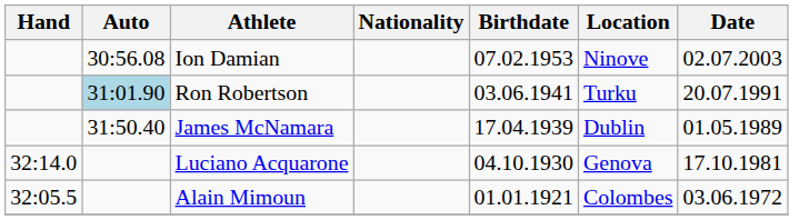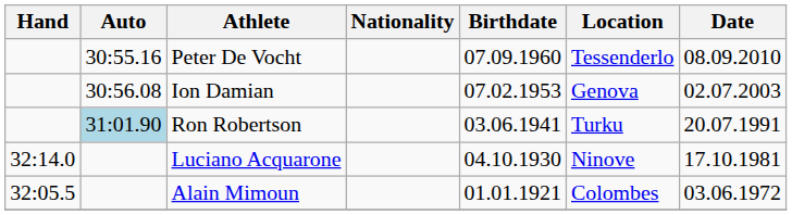 <table class="wikitable">
 <tr>
 <th>Hand</th>
 <th>Auto</th>
 <th>Athlete</th>
 <th>Nationality</th>
 <th>Birthdate</th>
 <th>Location</th>
 <th>Date</th>
 </tr>
 <tr>
 <td></td>
+<td>30:55.16</td>
+<td>Peter De Vocht</td>
+<td></td>
+<td>07.09.1960</td>
+<td><a href='#'>Tessenderlo</a></td>
+<td>08.09.2010</td>
+</tr>
+<tr>
+<td></td>
 <td>30:56.08</td>
 <td>Ion Damian</td>
 <td></td>
 <td>07.02.1953</td>
-<td><a href='#'>Ninove</a></td>
+<td><a href='#'>Genova</a></td>
 <td>02.07.2003</td>
 </tr>
 <tr>
 <td></td>
 <td style="background: lightblue;">31:01.90</td>
 <td>Ron Robertson</td>
 <td></td>
 <td>03.06.1941</td>
 <td><a href='#'>Turku</a></td>
 <td>20.07.1991</td>
 </tr>
 <tr>
-<td></td>
-<td>31:50.40</td>
-<td><a href='#'>James McNamara</a></td>
-<td></td>
-<td>17.04.1939</td>
-<td><a href='#'>Dublin</a></td>
-<td>01.05.1989</td>
-</tr>
-<tr>
 <td>32:14.0</td>
 <td></td>
 <td><a href='#'>Luciano Acquarone</a></td>
 <td></td>
 <td>04.10.1930</td>
-<td><a href='#'>Genova</a></td>
+<td><a href='#'>Ninove</a></td>
 <td>17.10.1981</td>
 </tr>
 <tr>
 <td>32:05.5</td>
 <td></td>
 <td><a href='#'>Alain Mimoun</a></td>
 <td></td>
 <td>01.01.1921</td>
 <td><a href='#'>Colombes</a></td>
 <td>03.06.1972</td>
 </tr>
 <tr>
 </tr>
 </table>
